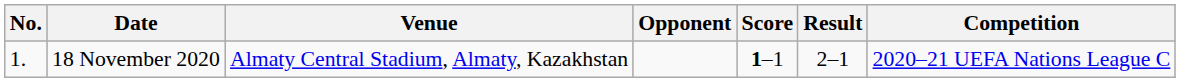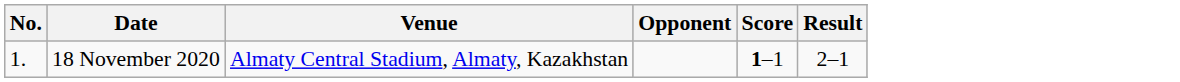 <table class="wikitable sortable" style="font-size:90%">
 <tr>
 <th>No.</th>
 <th>Date</th>
 <th>Venue</th>
 <th>Opponent</th>
 <th>Score</th>
 <th>Result</th>
-<th>Competition</th>
 </tr>
 <tr>
 <td>1.</td>
 <td>18 November 2020</td>
 <td><a href='#'>Almaty Central Stadium</a>, <a href='#'>Almaty</a>, Kazakhstan</td>
 <td></td>
 <td align=center><strong>1</strong>–1</td>
 <td align=center>2–1</td>
-<td><a href='#'>2020–21 UEFA Nations League C</a></td>
 </tr>
 </table>
